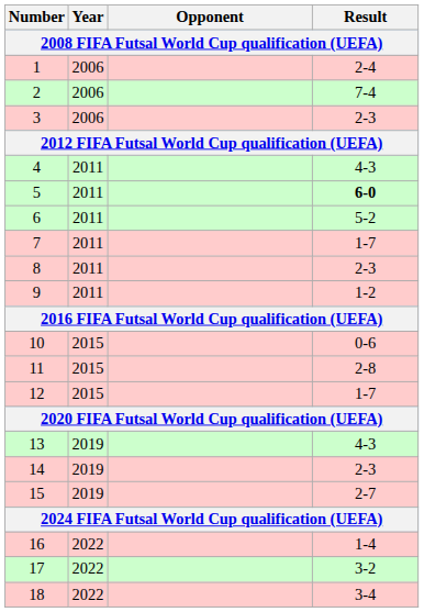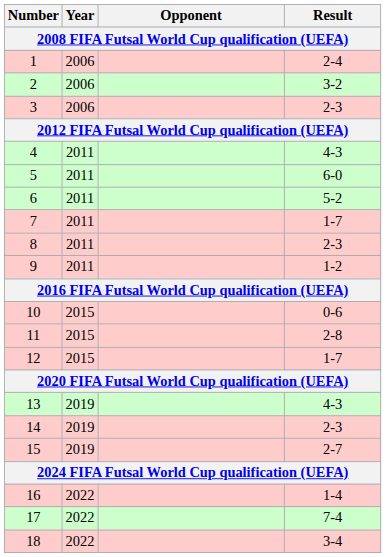 <table class="wikitable">
 <tr>
 <th width=30>Number</th>
 <th width=30>Year</th>
 <th width=200>Opponent</th>
 <th width=100>Result</th>
 </tr>
 <tr style="background:#9acdff;">
 <th colspan=4><a href='#'>2008 FIFA Futsal World Cup qualification (UEFA)</a></th>
 </tr>
 <tr bgcolor=#FFCCCC>
 <td align=center>1</td>
 <td align=center>2006</td>
 <td></td>
 <td align=center>2-4</td>
 </tr>
 <tr bgcolor=#CCFFCC>
 <td align=center>2</td>
 <td align=center>2006</td>
 <td></td>
-<td align=center>7-4</td>
+<td align=center>3-2</td>
 </tr>
 <tr bgcolor=#FFCCCC>
 <td align=center>3</td>
 <td align=center>2006</td>
 <td></td>
 <td align=center>2-3</td>
 </tr>
 <tr style="background:#9acdff;">
 <th colspan=4><a href='#'>2012 FIFA Futsal World Cup qualification (UEFA)</a></th>
 </tr>
 <tr bgcolor=#CCFFCC>
 <td align=center>4</td>
 <td align=center>2011</td>
 <td></td>
 <td align=center>4-3</td>
 </tr>
 <tr bgcolor=#CCFFCC>
 <td align=center>5</td>
 <td align=center>2011</td>
 <td></td>
-<td align=center><strong>6-0</strong></td>
+<td align=center>6-0</td>
 </tr>
 <tr bgcolor=#CCFFCC>
 <td align=center>6</td>
 <td align=center>2011</td>
 <td></td>
 <td align=center>5-2</td>
 </tr>
 <tr bgcolor=#FFCCCC>
 <td align=center>7</td>
 <td align=center>2011</td>
 <td></td>
 <td align=center>1-7</td>
 </tr>
 <tr bgcolor=#FFCCCC>
 <td align=center>8</td>
 <td align=center>2011</td>
 <td></td>
 <td align=center>2-3</td>
 </tr>
 <tr bgcolor=#FFCCCC>
 <td align=center>9</td>
 <td align=center>2011</td>
 <td></td>
 <td align=center>1-2</td>
 </tr>
 <tr style="background:#9acdff;">
 <th colspan=4><a href='#'>2016 FIFA Futsal World Cup qualification (UEFA)</a></th>
 </tr>
 <tr bgcolor=#FFCCCC>
 <td align=center>10</td>
 <td align=center>2015</td>
 <td></td>
 <td align=center>0-6</td>
 </tr>
 <tr bgcolor=#FFCCCC>
 <td align=center>11</td>
 <td align=center>2015</td>
 <td></td>
 <td align=center>2-8</td>
 </tr>
 <tr bgcolor=#FFCCCC>
 <td align=center>12</td>
 <td align=center>2015</td>
 <td></td>
 <td align=center>1-7</td>
 </tr>
 <tr style="background:#9acdff;">
 <th colspan=4><a href='#'>2020 FIFA Futsal World Cup qualification (UEFA)</a></th>
 </tr>
 <tr bgcolor=#CCFFCC>
 <td align=center>13</td>
 <td align=center>2019</td>
 <td></td>
 <td align=center>4-3</td>
 </tr>
 <tr bgcolor=#FFCCCC>
 <td align=center>14</td>
 <td align=center>2019</td>
 <td></td>
 <td align=center>2-3</td>
 </tr>
 <tr bgcolor=#FFCCCC>
 <td align=center>15</td>
 <td align=center>2019</td>
 <td></td>
 <td align=center>2-7</td>
 </tr>
 <tr style="background:#9acdff;">
 <th colspan=4><a href='#'>2024 FIFA Futsal World Cup qualification (UEFA)</a></th>
 </tr>
 <tr bgcolor=#FFCCCC>
 <td align=center>16</td>
 <td align=center>2022</td>
 <td></td>
 <td align=center>1-4</td>
 </tr>
 <tr bgcolor=#CCFFCC>
 <td align=center>17</td>
 <td align=center>2022</td>
 <td></td>
-<td align=center>3-2</td>
+<td align=center>7-4</td>
 </tr>
 <tr bgcolor=#FFCCCC>
 <td align=center>18</td>
 <td align=center>2022</td>
 <td></td>
 <td align=center>3-4</td>
 </tr>
 </table>
